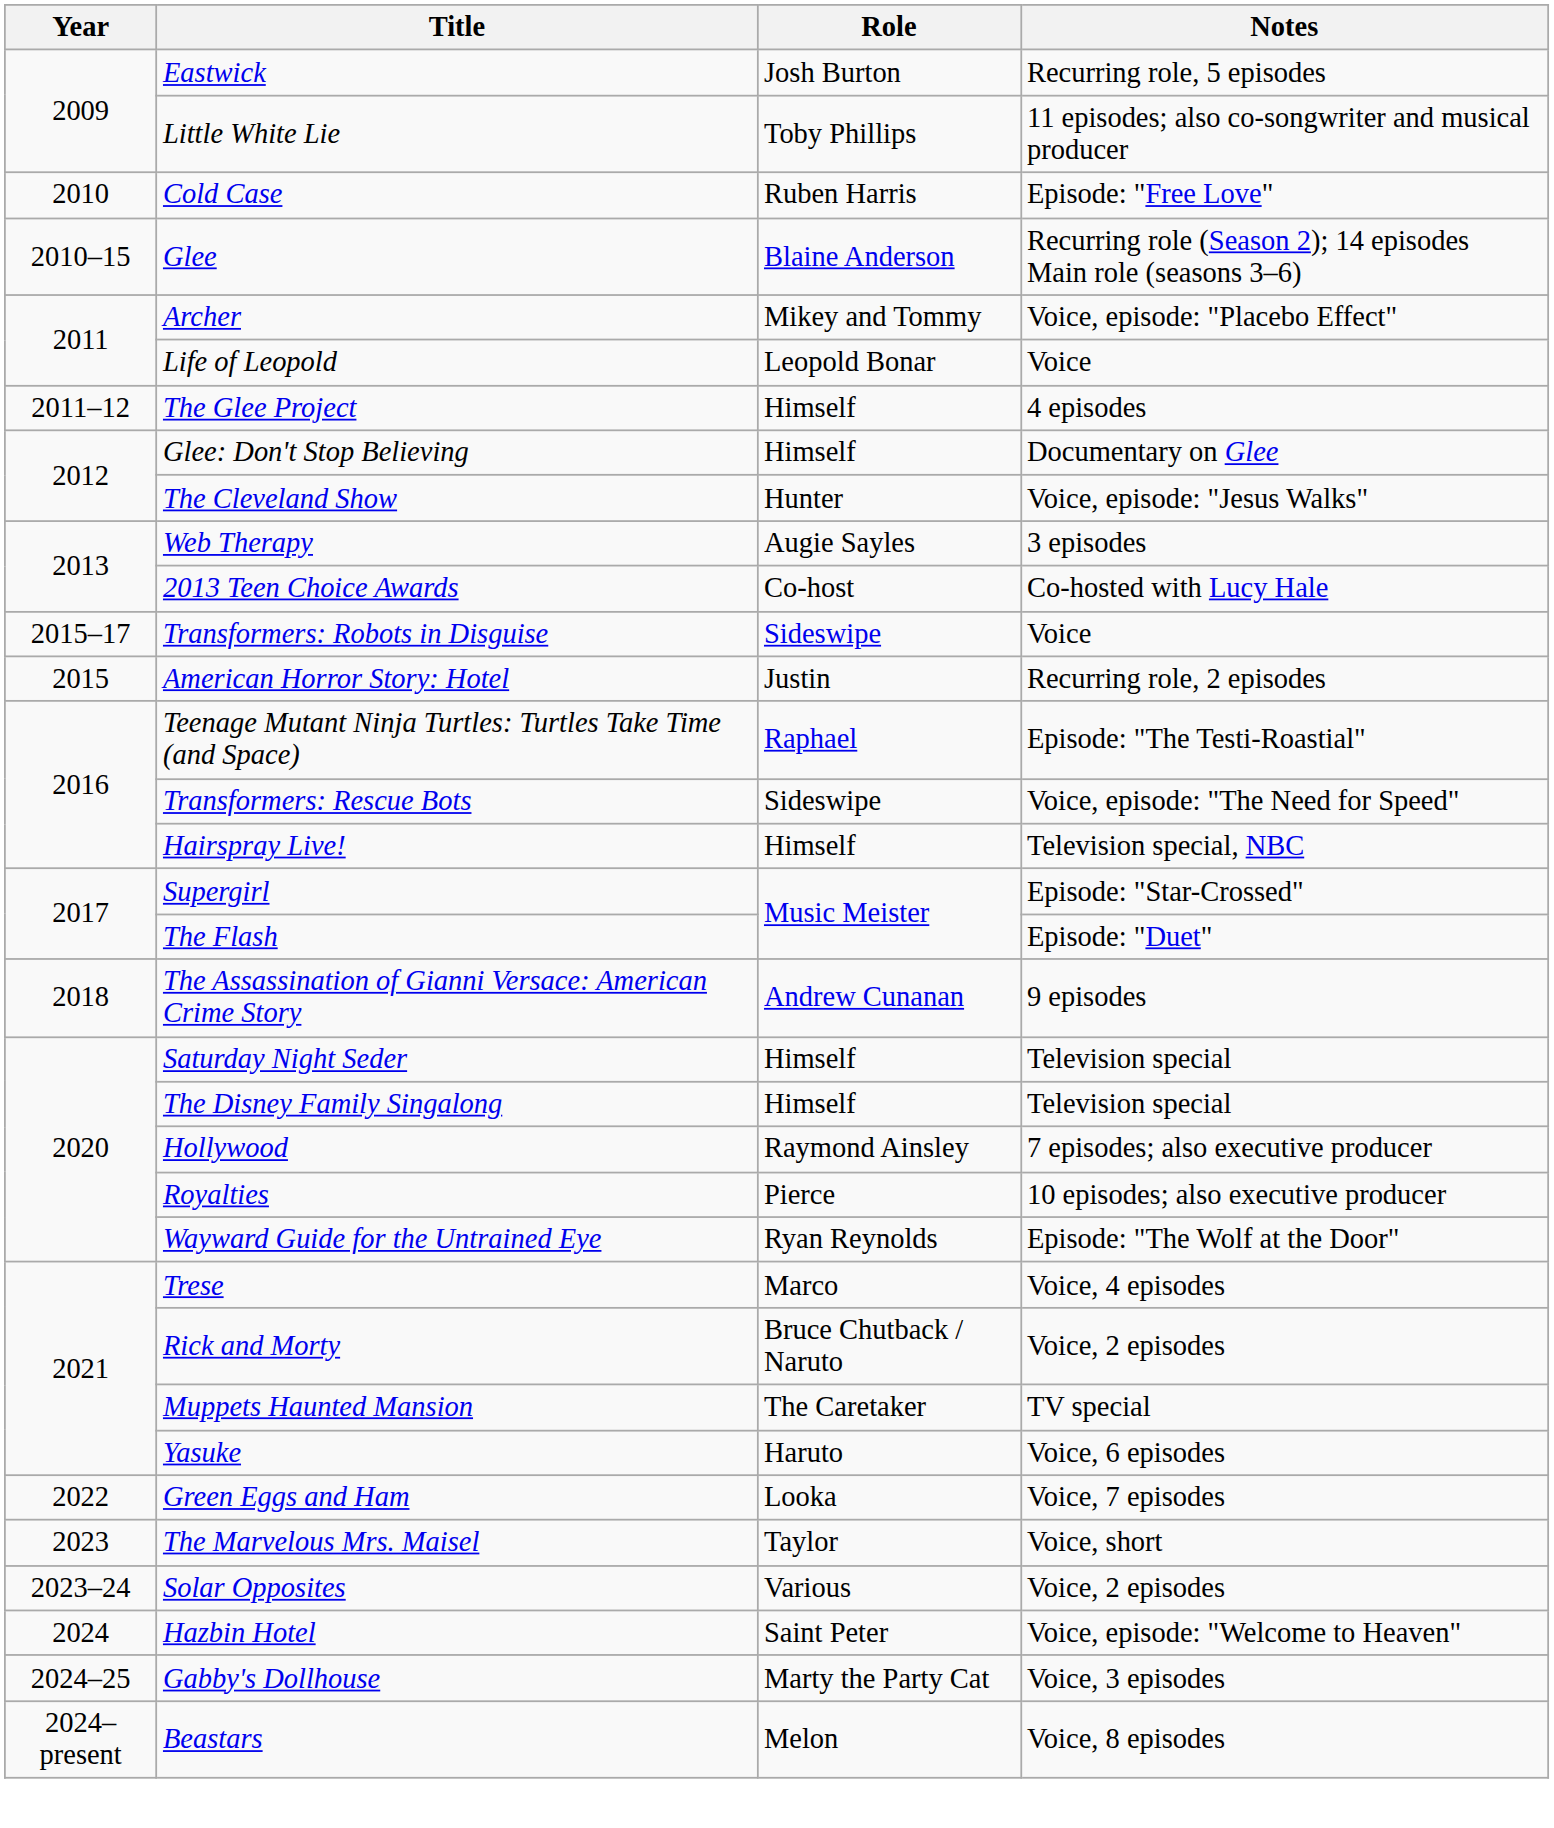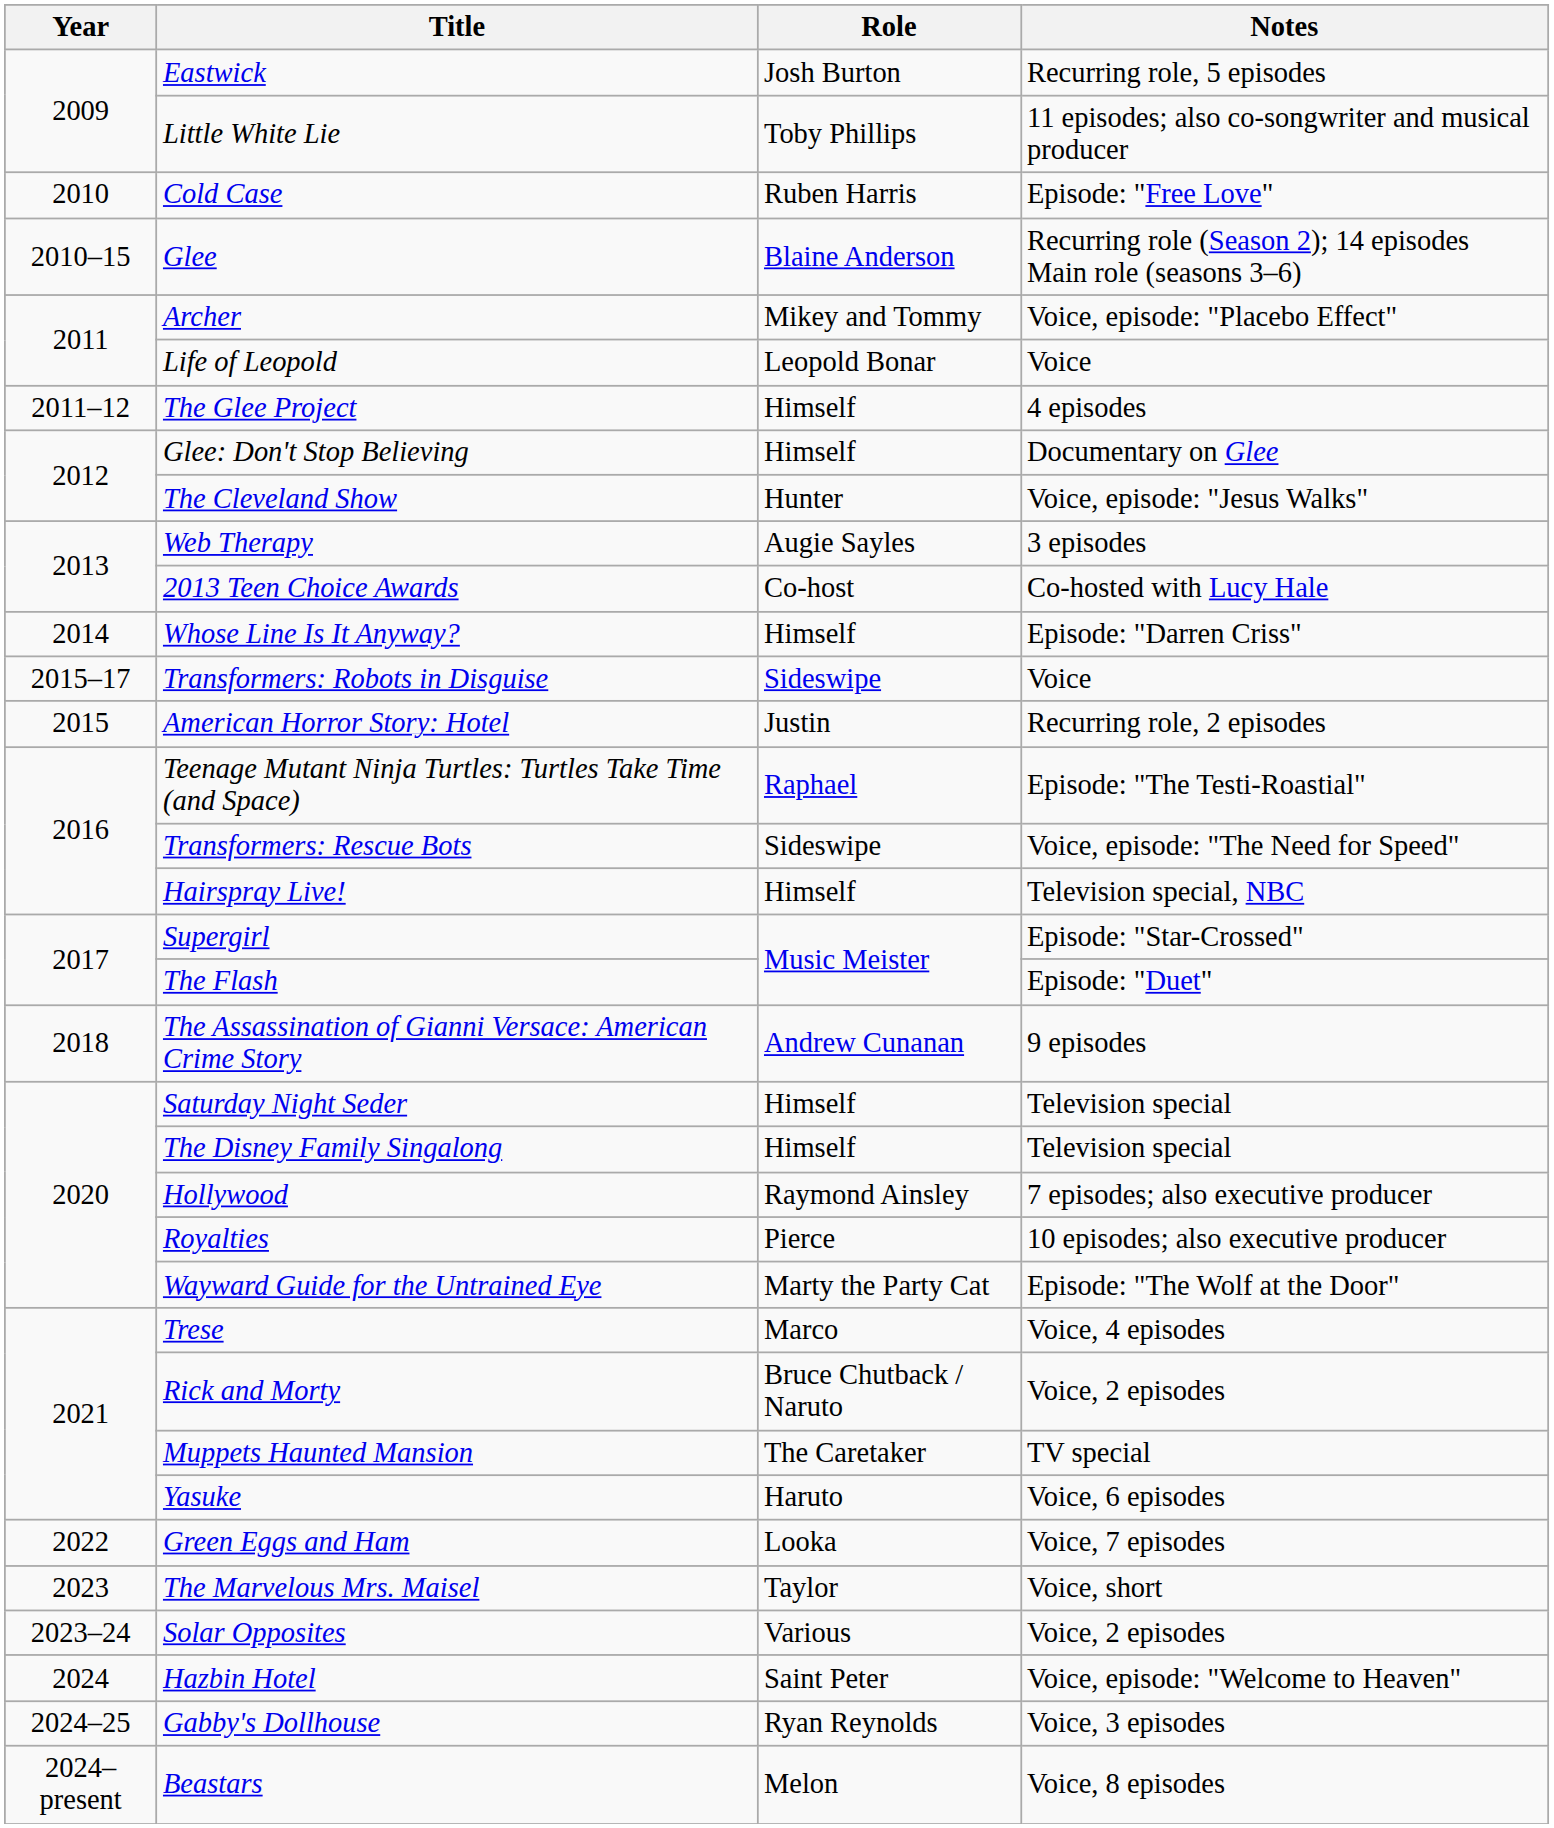 <table class="wikitable">
 <tr>
 <th scope="col">Year</th>
 <th scope="col">Title</th>
 <th scope="col">Role</th>
 <th scope="col" class="unsortable">Notes</th>
 </tr>
 <tr>
 <td rowspan="2" style="text-align:center;">2009</td>
 <td><em><a href='#'>Eastwick</a></em></td>
 <td>Josh Burton</td>
 <td>Recurring role, 5 episodes</td>
 </tr>
 <tr>
 <td><em>Little White Lie</em></td>
 <td>Toby Phillips</td>
 <td>11 episodes; also co-songwriter and musical producer</td>
 </tr>
 <tr>
 <td style="text-align:center;">2010</td>
 <td><em><a href='#'>Cold Case</a></em></td>
 <td>Ruben Harris</td>
 <td>Episode: "<a href='#'>Free Love</a>"</td>
 </tr>
 <tr>
 <td style="text-align:center;">2010–15</td>
 <td><em><a href='#'>Glee</a></em></td>
 <td><a href='#'>Blaine Anderson</a></td>
 <td>Recurring role (<a href='#'>Season 2</a>); 14 episodes<br>Main role (seasons 3–6)</td>
 </tr>
 <tr>
 <td rowspan="2" style="text-align:center;">2011</td>
 <td><em><a href='#'>Archer</a></em></td>
 <td>Mikey and Tommy</td>
 <td>Voice, episode: "Placebo Effect"</td>
 </tr>
 <tr>
 <td><em>Life of Leopold</em></td>
 <td>Leopold Bonar</td>
 <td>Voice</td>
 </tr>
 <tr>
 <td style="text-align:center;">2011–12</td>
 <td><em><a href='#'>The Glee Project</a></em></td>
 <td>Himself</td>
 <td>4 episodes</td>
 </tr>
 <tr>
 <td rowspan="2" style="text-align:center;">2012</td>
 <td><em>Glee: Don't Stop Believing</em></td>
 <td>Himself</td>
 <td>Documentary on <em><a href='#'>Glee</a></em></td>
 </tr>
 <tr>
 <td><em><a href='#'>The Cleveland Show</a></em></td>
 <td>Hunter</td>
 <td>Voice, episode: "Jesus Walks"</td>
 </tr>
 <tr>
 <td rowspan="2" style="text-align:center;">2013</td>
 <td><em><a href='#'>Web Therapy</a></em></td>
 <td>Augie Sayles</td>
 <td>3 episodes</td>
 </tr>
 <tr>
 <td><em><a href='#'>2013 Teen Choice Awards</a></em></td>
 <td>Co-host</td>
 <td>Co-hosted with <a href='#'>Lucy Hale</a></td>
 </tr>
 <tr>
+<td style="text-align:center;">2014</td>
+<td><em><a href='#'>Whose Line Is It Anyway?</a></em></td>
+<td>Himself</td>
+<td>Episode: "Darren Criss"</td>
+</tr>
+<tr>
 <td style="text-align:center;">2015–17</td>
 <td><em><a href='#'>Transformers: Robots in Disguise</a></em></td>
 <td><a href='#'>Sideswipe</a></td>
 <td>Voice</td>
 </tr>
 <tr>
 <td style="text-align:center;">2015</td>
 <td><em><a href='#'>American Horror Story: Hotel</a></em></td>
 <td>Justin</td>
 <td>Recurring role, 2 episodes</td>
 </tr>
 <tr>
 <td rowspan="3" style="text-align:center;">2016</td>
 <td><em>Teenage Mutant Ninja Turtles: Turtles Take Time (and Space)</em></td>
 <td><a href='#'>Raphael</a></td>
 <td>Episode: "The Testi-Roastial"</td>
 </tr>
 <tr>
 <td><em><a href='#'>Transformers: Rescue Bots</a></em></td>
 <td>Sideswipe</td>
 <td>Voice, episode: "The Need for Speed"</td>
 </tr>
 <tr>
 <td><em><a href='#'>Hairspray Live!</a></em></td>
 <td>Himself</td>
 <td>Television special, <a href='#'>NBC</a></td>
 </tr>
 <tr>
 <td rowspan="2" style="text-align:center;">2017</td>
 <td><em><a href='#'>Supergirl</a></em></td>
 <td rowspan="2"><a href='#'>Music Meister</a></td>
 <td>Episode: "Star-Crossed"</td>
 </tr>
 <tr>
 <td><em><a href='#'>The Flash</a></em></td>
 <td>Episode: "<a href='#'>Duet</a>"</td>
 </tr>
 <tr>
 <td style="text-align:center;">2018</td>
 <td><em><a href='#'>The Assassination of Gianni Versace: American Crime Story</a></em></td>
 <td><a href='#'>Andrew Cunanan</a></td>
 <td>9 episodes</td>
 </tr>
 <tr>
 <td rowspan="5" style="text-align:center;">2020</td>
 <td><em><a href='#'>Saturday Night Seder</a></em></td>
 <td>Himself</td>
 <td>Television special</td>
 </tr>
 <tr>
 <td><em><a href='#'>The Disney Family Singalong</a></em></td>
 <td>Himself</td>
 <td>Television special</td>
 </tr>
 <tr>
 <td><em><a href='#'>Hollywood</a></em></td>
 <td>Raymond Ainsley</td>
 <td>7 episodes; also executive producer</td>
 </tr>
 <tr>
 <td><em><a href='#'>Royalties</a></em></td>
 <td>Pierce</td>
 <td>10 episodes; also executive producer</td>
 </tr>
 <tr>
 <td><em><a href='#'>Wayward Guide for the Untrained Eye</a></em></td>
-<td>Ryan Reynolds</td>
+<td>Marty the Party Cat</td>
 <td>Episode: "The Wolf at the Door"</td>
 </tr>
 <tr>
 <td rowspan="4" style="text-align:center;">2021</td>
 <td><em><a href='#'>Trese</a></em></td>
 <td>Marco</td>
 <td>Voice, 4 episodes</td>
 </tr>
 <tr>
 <td><em><a href='#'>Rick and Morty</a></em></td>
 <td>Bruce Chutback / Naruto</td>
 <td>Voice, 2 episodes</td>
 </tr>
 <tr>
 <td><em><a href='#'>Muppets Haunted Mansion</a></em></td>
 <td>The Caretaker</td>
 <td>TV special</td>
 </tr>
 <tr>
 <td><em><a href='#'>Yasuke</a></em></td>
 <td>Haruto</td>
 <td>Voice, 6 episodes</td>
 </tr>
 <tr>
 <td style="text-align:center;">2022</td>
 <td><em><a href='#'>Green Eggs and Ham</a></em></td>
 <td>Looka</td>
 <td>Voice, 7 episodes</td>
 </tr>
 <tr>
 <td style="text-align:center;">2023</td>
 <td><em><a href='#'>The Marvelous Mrs. Maisel</a></em></td>
 <td>Taylor</td>
 <td>Voice, short</td>
 </tr>
 <tr>
 <td style="text-align:center;">2023–24</td>
 <td><em><a href='#'>Solar Opposites</a></em></td>
 <td>Various</td>
 <td>Voice, 2 episodes</td>
 </tr>
 <tr>
 <td style="text-align:center;">2024</td>
 <td><em><a href='#'>Hazbin Hotel</a></em></td>
 <td>Saint Peter</td>
 <td>Voice, episode: "Welcome to Heaven"</td>
 </tr>
 <tr>
 <td style="text-align:center;">2024–25</td>
 <td><em><a href='#'>Gabby's Dollhouse</a></em></td>
-<td>Marty the Party Cat</td>
+<td>Ryan Reynolds</td>
 <td>Voice, 3 episodes</td>
 </tr>
 <tr>
 <td style="text-align:center;">2024–present</td>
 <td><em><a href='#'>Beastars</a></em></td>
 <td>Melon</td>
 <td>Voice, 8 episodes</td>
 </tr>
 </table>
